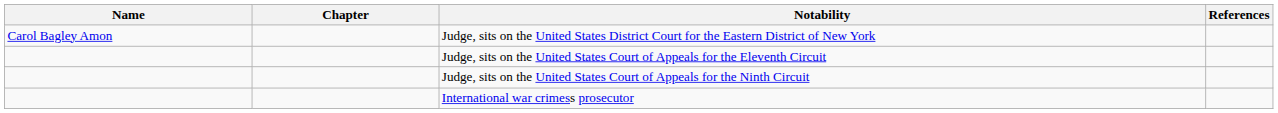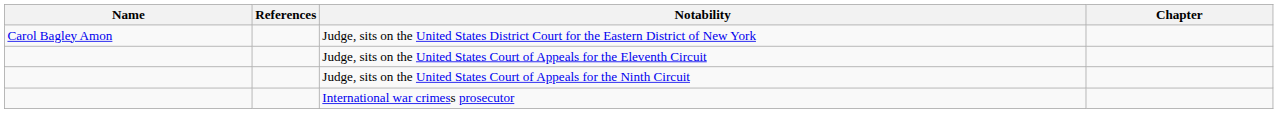 <table class="wikitable sortable" style="width:78%;">
 <tr valign="top">
 <th style="width:20%;">Name</th>
+<th style="width:3%;" class="unsortable">References</th>
+<th style="width:62%;" class="unsortable">Notability</th>
 <th style="width:15%;">Chapter</th>
-<th style="width:62%;" class="unsortable">Notability</th>
-<th style="width:3%;" class="unsortable">References</th>
 </tr>
 <tr valign="top">
 <td><a href='#'>Carol Bagley Amon</a></td>
 <td></td>
 <td>Judge, sits on the <a href='#'>United States District Court for the Eastern District of New York</a></td>
 <td></td>
 </tr>
 <tr>
 <td></td>
 <td></td>
 <td>Judge, sits on the <a href='#'>United States Court of Appeals for the Eleventh Circuit</a></td>
 <td></td>
 </tr>
 <tr>
 <td></td>
 <td></td>
 <td>Judge, sits on the <a href='#'>United States Court of Appeals for the Ninth Circuit</a></td>
 <td></td>
 </tr>
 <tr>
 <td></td>
 <td></td>
 <td><a href='#'>International war crimes</a>s <a href='#'>prosecutor</a></td>
 <td></td>
 </tr>
 </table>
